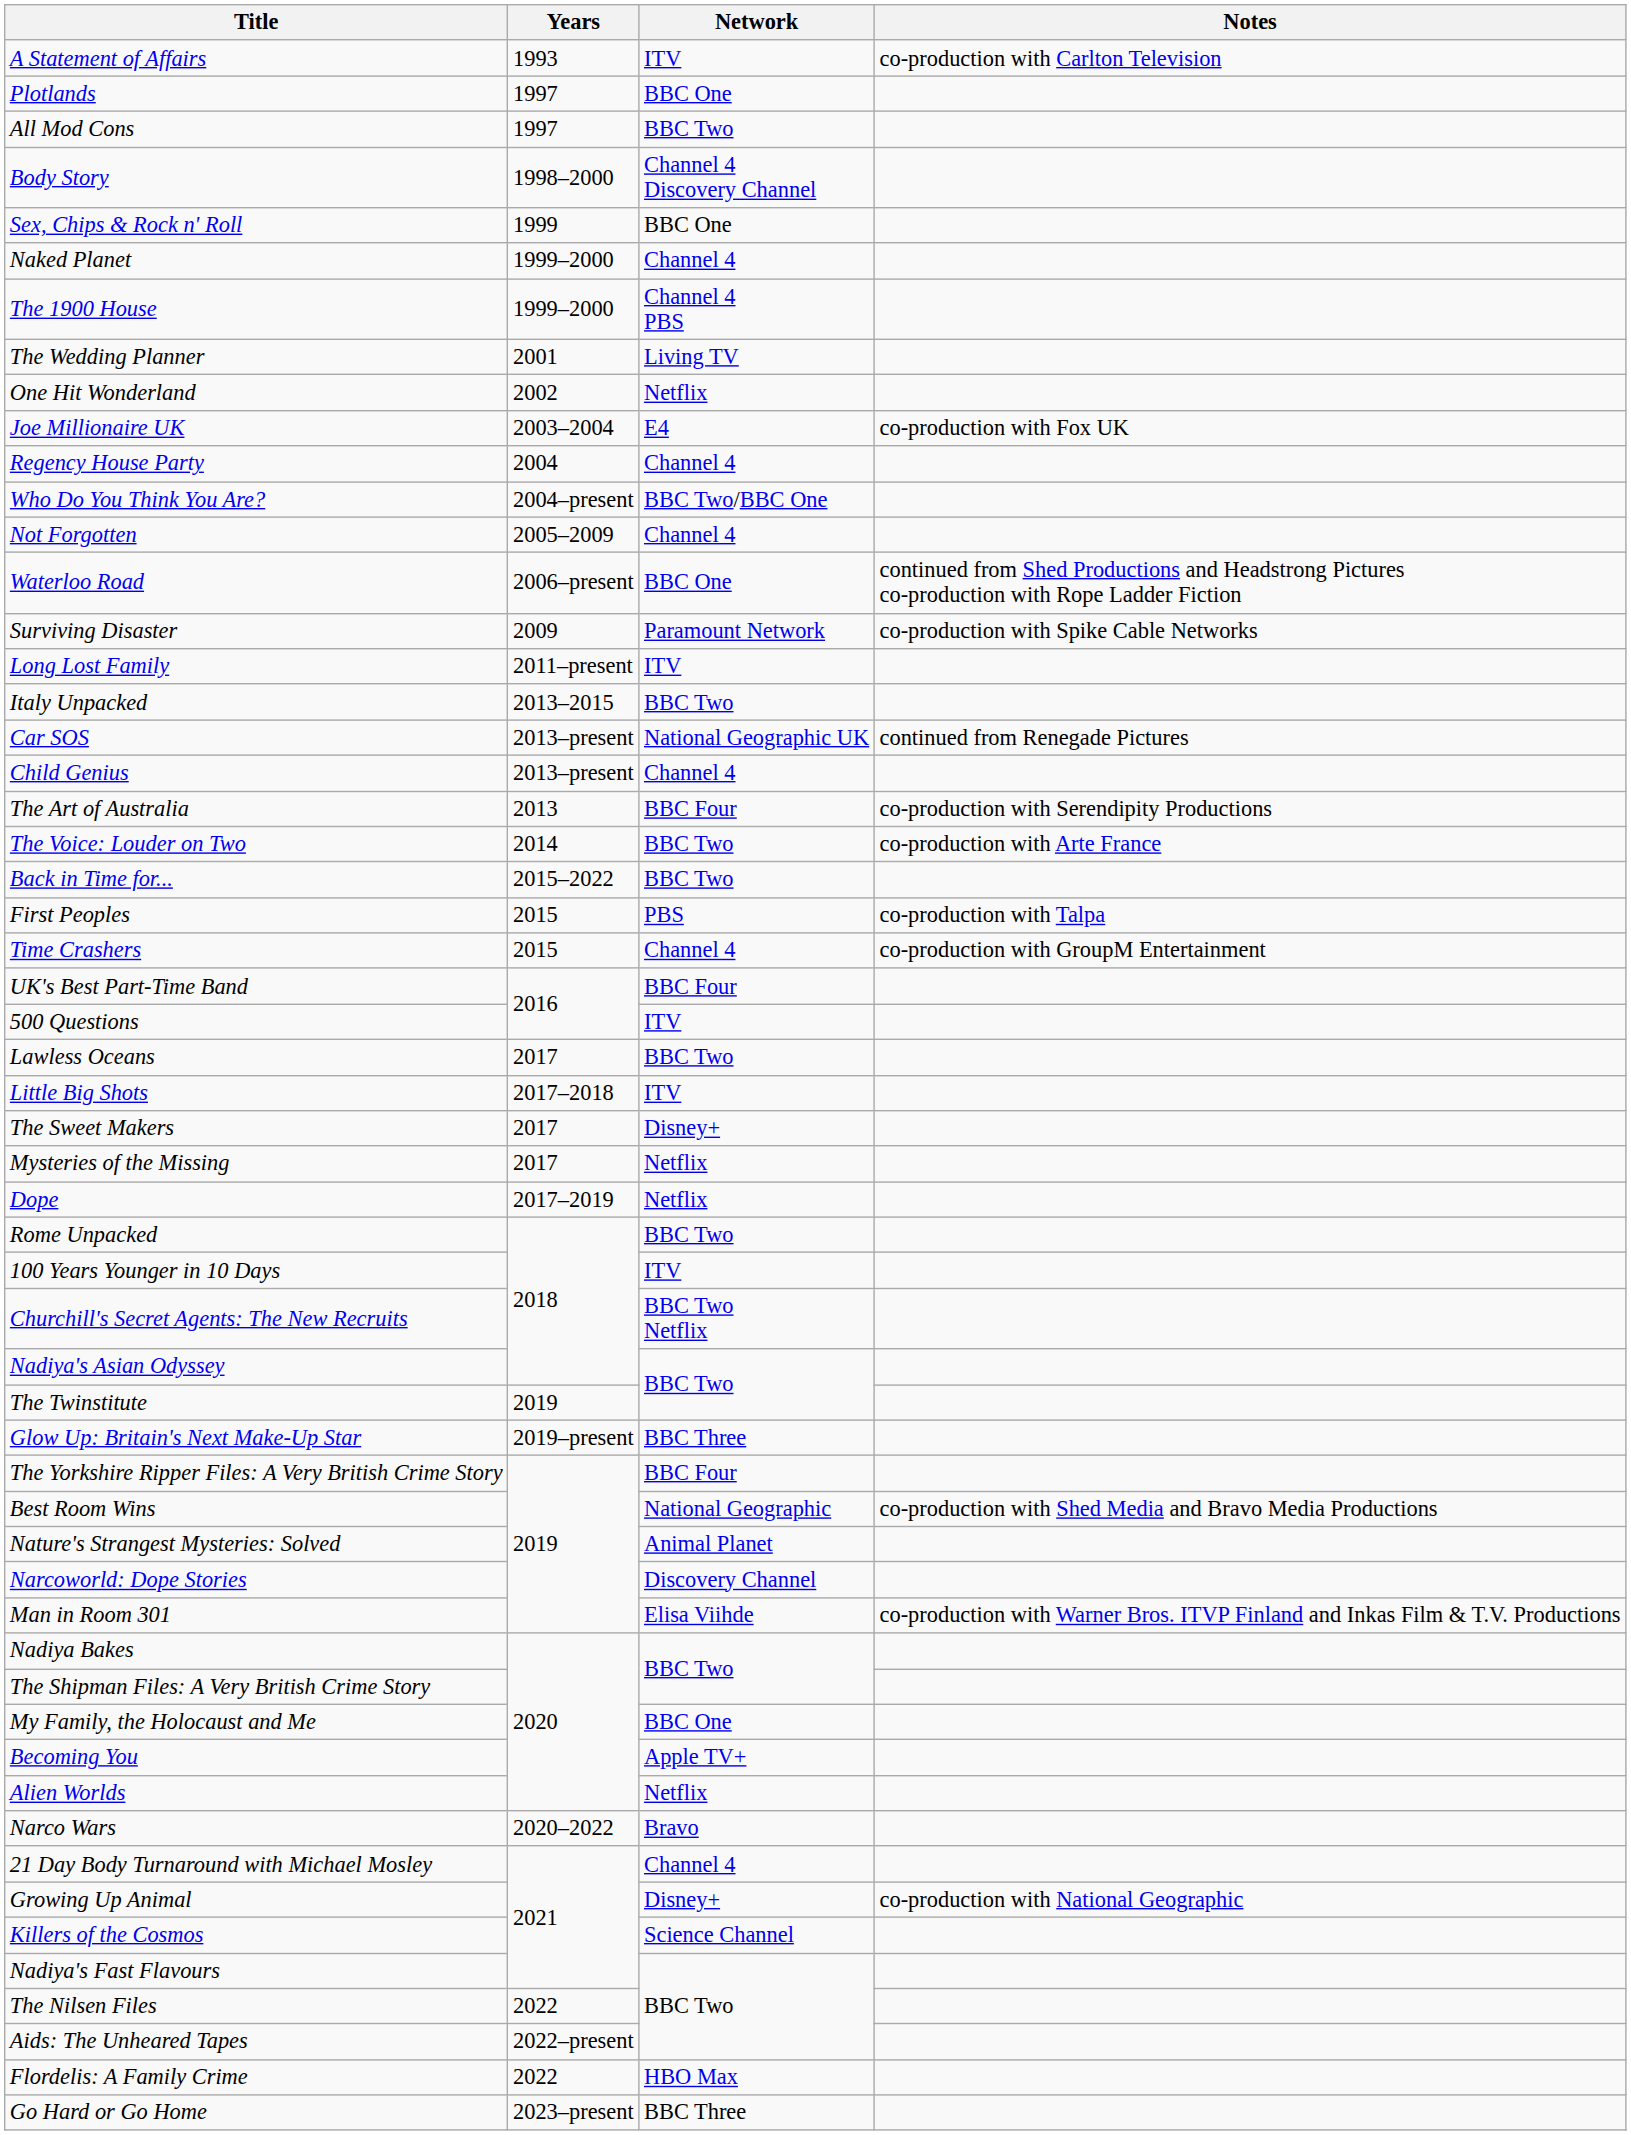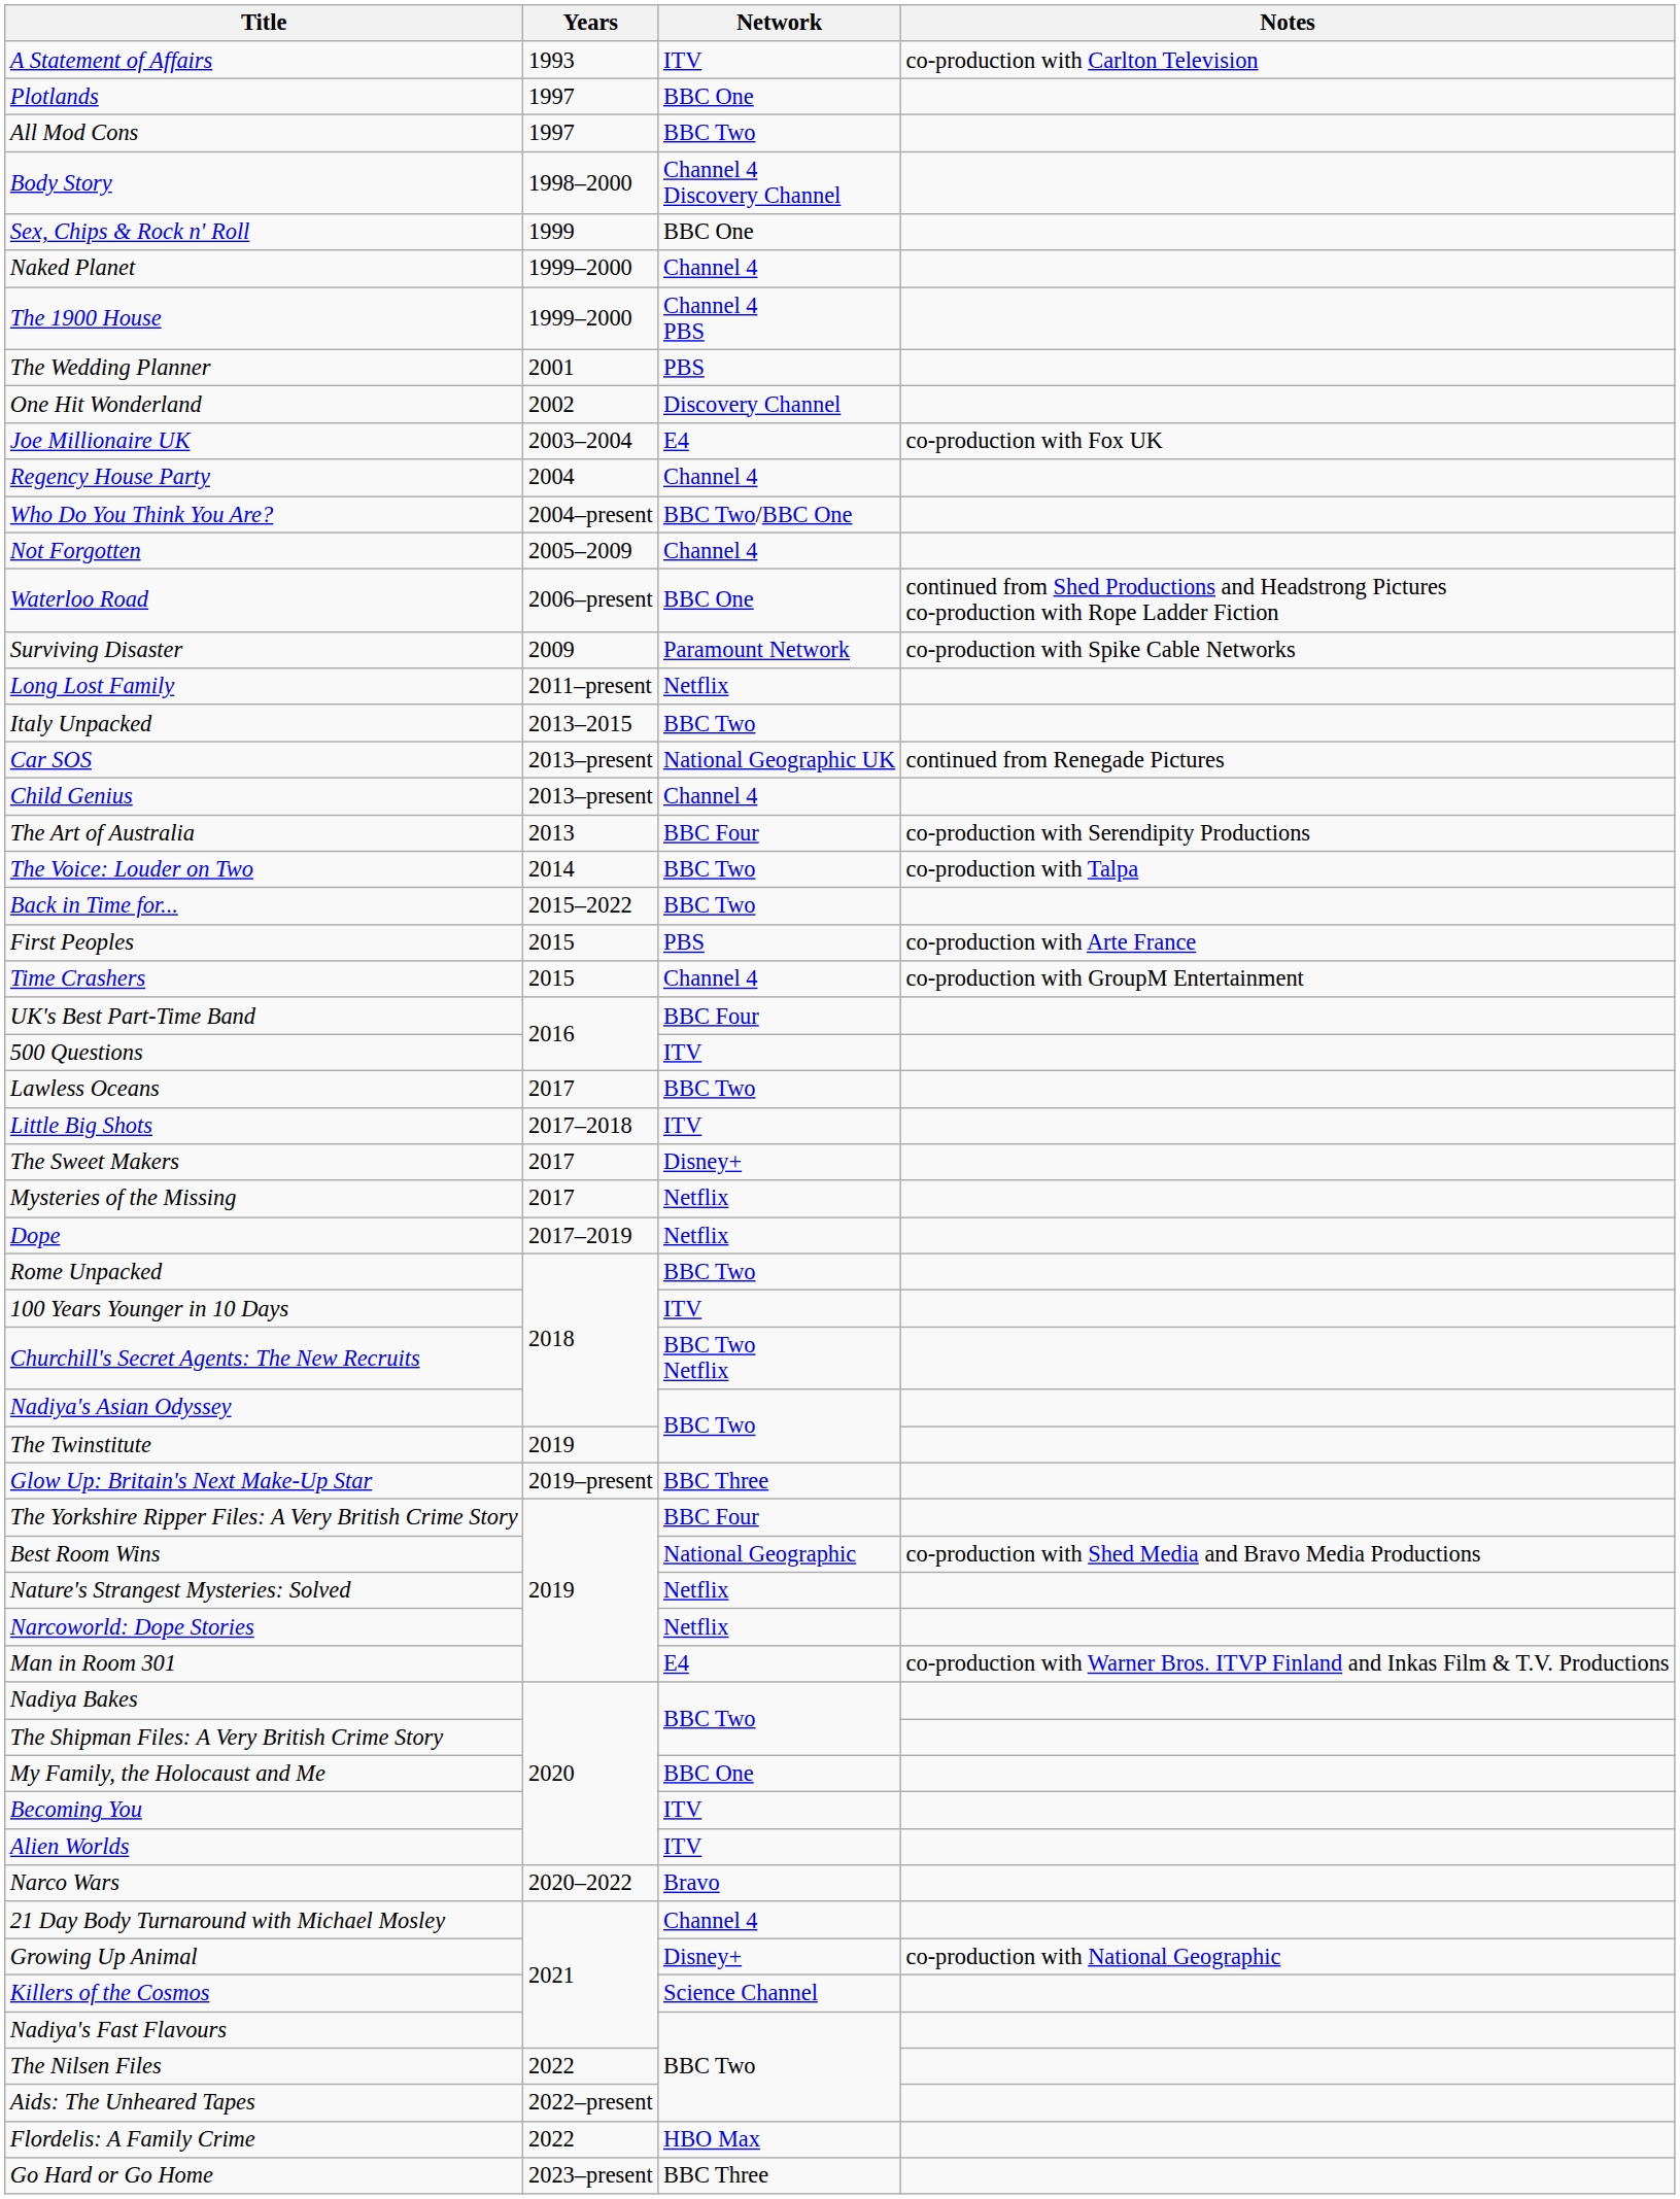 <table class="wikitable sortable">
 <tr>
 <th>Title</th>
 <th>Years</th>
 <th>Network</th>
 <th>Notes</th>
 </tr>
 <tr>
 <td><em><a href='#'>A Statement of Affairs</a></em></td>
 <td>1993</td>
 <td><a href='#'>ITV</a></td>
 <td>co-production with <a href='#'>Carlton Television</a></td>
 </tr>
 <tr>
 <td><em><a href='#'>Plotlands</a></em></td>
 <td>1997</td>
 <td><a href='#'>BBC One</a></td>
 <td></td>
 </tr>
 <tr>
 <td><em>All Mod Cons</em></td>
 <td>1997</td>
 <td><a href='#'>BBC Two</a></td>
 <td></td>
 </tr>
 <tr>
 <td><em><a href='#'>Body Story</a></em></td>
 <td>1998–2000</td>
 <td><a href='#'>Channel 4</a><br><a href='#'>Discovery Channel</a></td>
 <td></td>
 </tr>
 <tr>
 <td><em><a href='#'>Sex, Chips & Rock n' Roll</a></em></td>
 <td>1999</td>
 <td>BBC One</td>
 <td></td>
 </tr>
 <tr>
 <td><em>Naked Planet</em></td>
 <td>1999–2000</td>
 <td><a href='#'>Channel 4</a></td>
 <td></td>
 </tr>
 <tr>
 <td><em><a href='#'>The 1900 House</a></em></td>
 <td>1999–2000</td>
 <td><a href='#'>Channel 4</a><br><a href='#'>PBS</a></td>
 <td></td>
 </tr>
 <tr>
 <td><em>The Wedding Planner</em></td>
 <td>2001</td>
-<td><a href='#'>Living TV</a></td>
+<td><a href='#'>PBS</a></td>
 <td></td>
 </tr>
 <tr>
 <td><em>One Hit Wonderland</em></td>
 <td>2002</td>
-<td><a href='#'>Netflix</a></td>
+<td><a href='#'>Discovery Channel</a></td>
 <td></td>
 </tr>
 <tr>
 <td><em><a href='#'>Joe Millionaire UK</a></em></td>
 <td>2003–2004</td>
 <td><a href='#'>E4</a></td>
 <td>co-production with Fox UK</td>
 </tr>
 <tr>
 <td><em><a href='#'>Regency House Party</a></em></td>
 <td>2004</td>
 <td><a href='#'>Channel 4</a></td>
 <td></td>
 </tr>
 <tr>
 <td><em><a href='#'>Who Do You Think You Are?</a></em></td>
 <td>2004–present</td>
 <td><a href='#'>BBC Two</a>/<a href='#'>BBC One</a></td>
 <td></td>
 </tr>
 <tr>
 <td><em><a href='#'>Not Forgotten</a></em></td>
 <td>2005–2009</td>
 <td><a href='#'>Channel 4</a></td>
 <td></td>
 </tr>
 <tr>
 <td><em><a href='#'>Waterloo Road</a></em></td>
 <td>2006–present</td>
 <td><a href='#'>BBC One</a></td>
 <td>continued from <a href='#'>Shed Productions</a> and Headstrong Pictures<br>co-production with Rope Ladder Fiction</td>
 </tr>
 <tr>
 <td><em>Surviving Disaster</em></td>
 <td>2009</td>
 <td><a href='#'>Paramount Network</a></td>
 <td>co-production with Spike Cable Networks</td>
 </tr>
 <tr>
 <td><em><a href='#'>Long Lost Family</a></em></td>
 <td>2011–present</td>
-<td><a href='#'>ITV</a></td>
+<td><a href='#'>Netflix</a></td>
 <td></td>
 </tr>
 <tr>
 <td><em>Italy Unpacked</em></td>
 <td>2013–2015</td>
 <td><a href='#'>BBC Two</a></td>
 <td></td>
 </tr>
 <tr>
 <td><em><a href='#'>Car SOS</a></em></td>
 <td>2013–present</td>
 <td><a href='#'>National Geographic UK</a></td>
 <td>continued from Renegade Pictures</td>
 </tr>
 <tr>
 <td><em><a href='#'>Child Genius</a></em></td>
 <td>2013–present</td>
 <td><a href='#'>Channel 4</a></td>
 <td></td>
 </tr>
 <tr>
 <td><em>The Art of Australia</em></td>
 <td>2013</td>
 <td><a href='#'>BBC Four</a></td>
 <td>co-production with Serendipity Productions</td>
 </tr>
 <tr>
 <td><em><a href='#'>The Voice: Louder on Two</a></em></td>
 <td>2014</td>
 <td><a href='#'>BBC Two</a></td>
-<td>co-production with <a href='#'>Arte France</a></td>
+<td>co-production with <a href='#'>Talpa</a></td>
 </tr>
 <tr>
 <td><em><a href='#'>Back in Time for...</a></em></td>
 <td>2015–2022</td>
 <td><a href='#'>BBC Two</a></td>
 <td></td>
 </tr>
 <tr>
 <td><em>First Peoples</em></td>
 <td>2015</td>
 <td><a href='#'>PBS</a></td>
-<td>co-production with <a href='#'>Talpa</a></td>
+<td>co-production with <a href='#'>Arte France</a></td>
 </tr>
 <tr>
 <td><em><a href='#'>Time Crashers</a></em></td>
 <td>2015</td>
 <td><a href='#'>Channel 4</a></td>
 <td>co-production with GroupM Entertainment</td>
 </tr>
 <tr>
 <td><em>UK's Best Part-Time Band</em></td>
 <td rowspan="2">2016</td>
 <td><a href='#'>BBC Four</a></td>
 <td></td>
 </tr>
 <tr>
 <td><em>500 Questions</em></td>
 <td><a href='#'>ITV</a></td>
 <td></td>
 </tr>
 <tr>
 <td><em>Lawless Oceans</em></td>
 <td>2017</td>
 <td><a href='#'>BBC Two</a></td>
 <td></td>
 </tr>
 <tr>
 <td><em><a href='#'>Little Big Shots</a></em></td>
 <td>2017–2018</td>
 <td><a href='#'>ITV</a></td>
 <td></td>
 </tr>
 <tr>
 <td><em>The Sweet Makers</em></td>
 <td>2017</td>
 <td><a href='#'>Disney+</a></td>
 <td></td>
 </tr>
 <tr>
 <td><em>Mysteries of the Missing</em></td>
 <td>2017</td>
 <td><a href='#'>Netflix</a></td>
 <td></td>
 </tr>
 <tr>
 <td><em><a href='#'>Dope</a></em></td>
 <td>2017–2019</td>
 <td><a href='#'>Netflix</a></td>
 <td></td>
 </tr>
 <tr>
 <td><em>Rome Unpacked</em></td>
 <td rowspan="4">2018</td>
 <td><a href='#'>BBC Two</a></td>
 <td></td>
 </tr>
 <tr>
 <td><em>100 Years Younger in 10 Days</em></td>
 <td><a href='#'>ITV</a></td>
 <td></td>
 </tr>
 <tr>
 <td><em><a href='#'>Churchill's Secret Agents: The New Recruits</a></em></td>
 <td><a href='#'>BBC Two</a><br><a href='#'>Netflix</a></td>
 <td></td>
 </tr>
 <tr>
 <td><em><a href='#'>Nadiya's Asian Odyssey</a></em></td>
 <td rowspan="2"><a href='#'>BBC Two</a></td>
 <td></td>
 </tr>
 <tr>
 <td><em>The Twinstitute</em></td>
 <td>2019</td>
 <td></td>
 </tr>
 <tr>
 <td><em><a href='#'>Glow Up: Britain's Next Make-Up Star</a></em></td>
 <td>2019–present</td>
 <td><a href='#'>BBC Three</a></td>
 <td></td>
 </tr>
 <tr>
 <td><em>The Yorkshire Ripper Files: A Very British Crime Story</em></td>
 <td rowspan="5">2019</td>
 <td><a href='#'>BBC Four</a></td>
 <td></td>
 </tr>
 <tr>
 <td><em>Best Room Wins</em></td>
 <td><a href='#'>National Geographic</a></td>
 <td>co-production with <a href='#'>Shed Media</a> and Bravo Media Productions</td>
 </tr>
 <tr>
 <td><em>Nature's Strangest Mysteries: Solved</em></td>
-<td><a href='#'>Animal Planet</a></td>
+<td><a href='#'>Netflix</a></td>
 <td></td>
 </tr>
 <tr>
 <td><em><a href='#'>Narcoworld: Dope Stories</a></em></td>
-<td><a href='#'>Discovery Channel</a></td>
+<td><a href='#'>Netflix</a></td>
 <td></td>
 </tr>
 <tr>
 <td><em>Man in Room 301</em></td>
-<td><a href='#'>Elisa Viihde</a></td>
+<td><a href='#'>E4</a></td>
 <td>co-production with <a href='#'>Warner Bros. ITVP Finland</a> and Inkas Film & T.V. Productions</td>
 </tr>
 <tr>
 <td><em>Nadiya Bakes</em></td>
 <td rowspan="5">2020</td>
 <td rowspan="2"><a href='#'>BBC Two</a></td>
 <td></td>
 </tr>
 <tr>
 <td><em>The Shipman Files: A Very British Crime Story</em></td>
 <td></td>
 </tr>
 <tr>
 <td><em>My Family, the Holocaust and Me</em></td>
 <td><a href='#'>BBC One</a></td>
 <td></td>
 </tr>
 <tr>
 <td><em><a href='#'>Becoming You</a></em></td>
-<td><a href='#'>Apple TV+</a></td>
+<td><a href='#'>ITV</a></td>
 <td></td>
 </tr>
 <tr>
 <td><em><a href='#'>Alien Worlds</a></em></td>
-<td><a href='#'>Netflix</a></td>
+<td><a href='#'>ITV</a></td>
 <td></td>
 </tr>
 <tr>
 <td><em>Narco Wars</em></td>
 <td>2020–2022</td>
 <td><a href='#'>Bravo</a></td>
 <td></td>
 </tr>
 <tr>
 <td><em>21 Day Body Turnaround with Michael Mosley</em></td>
 <td rowspan="4">2021</td>
 <td><a href='#'>Channel 4</a></td>
 <td></td>
 </tr>
 <tr>
 <td><em>Growing Up Animal</em></td>
 <td><a href='#'>Disney+</a></td>
 <td>co-production with <a href='#'>National Geographic</a></td>
 </tr>
 <tr>
 <td><em><a href='#'>Killers of the Cosmos</a></em></td>
 <td><a href='#'>Science Channel</a></td>
 <td></td>
 </tr>
 <tr>
 <td><em>Nadiya's Fast Flavours</em></td>
 <td rowspan="3">BBC Two</td>
 </tr>
 <tr>
 <td><em>The Nilsen Files</em></td>
 <td>2022</td>
 <td></td>
 </tr>
 <tr>
 <td><em>Aids: The Unheared Tapes</em></td>
 <td>2022–present</td>
 <td></td>
 </tr>
 <tr>
 <td><em>Flordelis: A Family Crime</em></td>
 <td>2022</td>
 <td><a href='#'>HBO Max</a></td>
 <td></td>
 </tr>
 <tr>
 <td><em>Go Hard or Go Home</em></td>
 <td>2023–present</td>
 <td>BBC Three</td>
 <td></td>
 </tr>
 </table>
